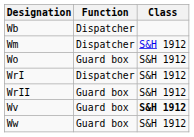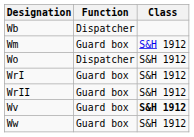 <table class="wikitable">
 <tr>
 <th>Designation</th>
 <th>Function</th>
 <th>Class</th>
 </tr>
 <tr>
 <td>Wb</td>
 <td>Dispatcher</td>
 <td></td>
 </tr>
 <tr>
 <td>Wm</td>
-<td>Dispatcher</td>
+<td>Guard box</td>
 <td><a href='#'>S&H</a> 1912</td>
 </tr>
 <tr>
 <td>Wo</td>
-<td>Guard box</td>
+<td>Dispatcher</td>
 <td>S&H 1912</td>
 </tr>
 <tr>
 <td>WrI</td>
-<td>Dispatcher</td>
+<td>Guard box</td>
 <td>S&H 1912</td>
 </tr>
 <tr>
 <td>WrII</td>
 <td>Guard box</td>
 <td>S&H 1912</td>
 </tr>
 <tr>
 <td>Wv</td>
 <td>Guard box</td>
 <td><strong>S&H 1912</strong></td>
 </tr>
 <tr>
 <td>Ww</td>
 <td>Guard box</td>
 <td>S&H 1912</td>
 </tr>
 </table>
